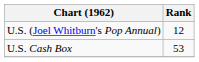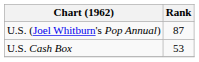 <table class="wikitable">
 <tr>
 <th>Chart (1962)</th>
 <th style="text-align:center;">Rank</th>
 </tr>
 <tr>
 <td>U.S. (<a href='#'>Joel Whitburn</a>'s <em>Pop Annual</em>)</td>
-<td style="text-align:center;">12</td>
+<td style="text-align:center;">87</td>
 </tr>
 <tr>
 <td>U.S. <em>Cash Box</em> </td>
 <td style="text-align:center;">53</td>
 </tr>
 <tr>
 </tr>
 </table>
